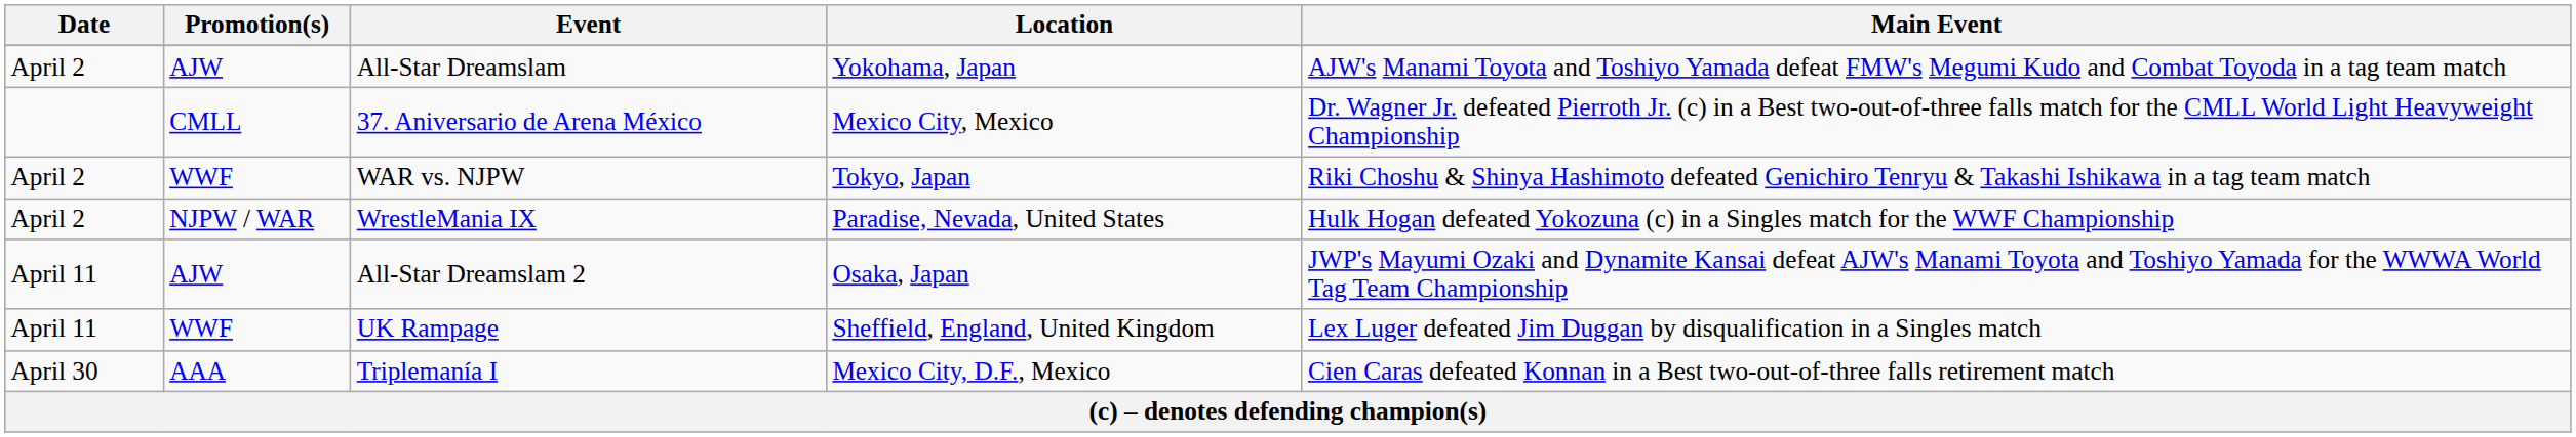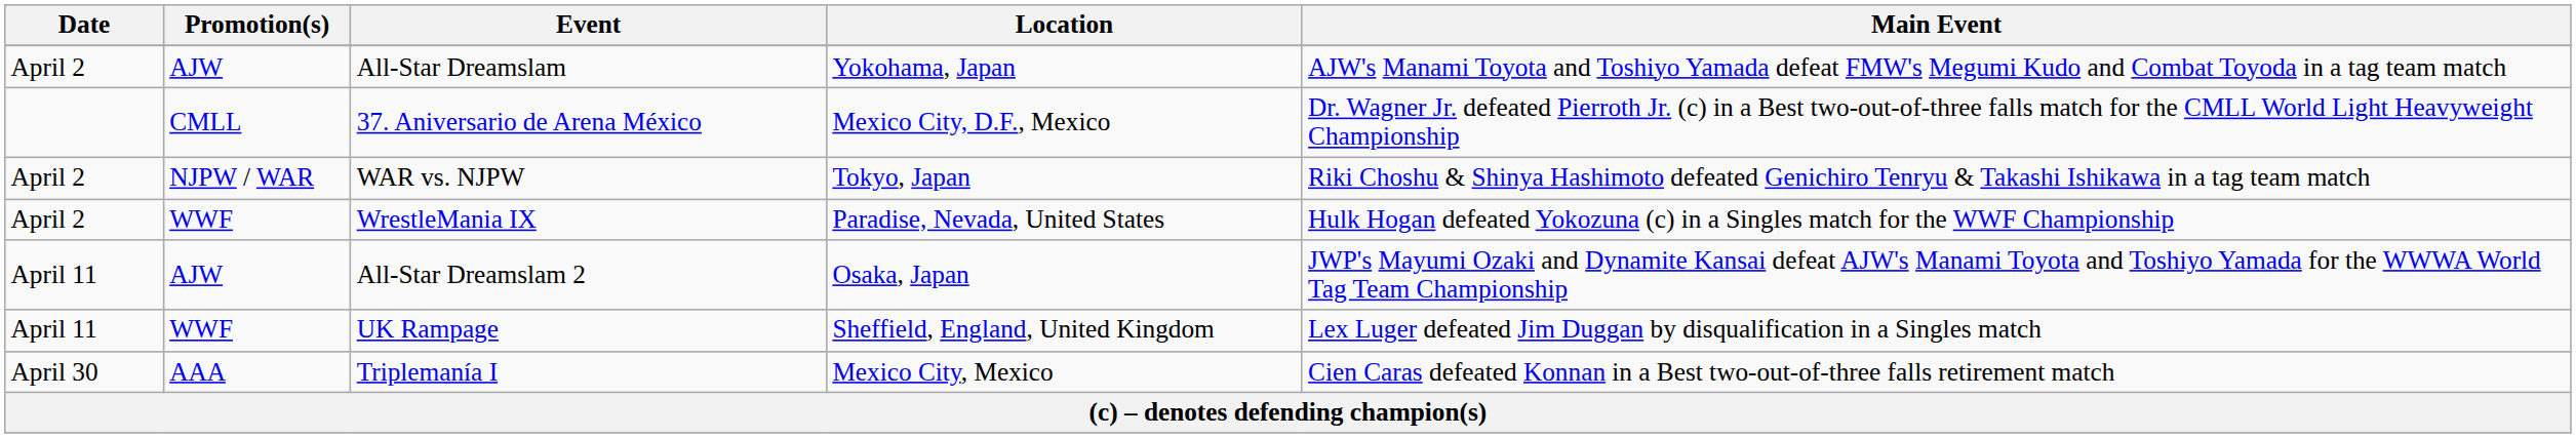 <table class="wikitable" style="width:100%;">
 <tr>
 <th width="5%">Date</th>
 <th width="5%">Promotion(s)</th>
 <th style="width:15%;">Event</th>
 <th style="width:15%;">Location</th>
 <th style="width:40%;">Main Event</th>
 </tr>
 <tr style="width:20%;" |Notes>
 </tr>
 <tr>
 <td>April 2</td>
 <td><a href='#'>AJW</a></td>
 <td>All-Star Dreamslam</td>
 <td><a href='#'>Yokohama</a>, <a href='#'>Japan</a></td>
 <td><a href='#'>AJW's</a> <a href='#'>Manami Toyota</a> and <a href='#'>Toshiyo Yamada</a> defeat <a href='#'> FMW's</a> <a href='#'>Megumi Kudo</a> and <a href='#'>Combat Toyoda</a> in a tag team match</td>
 </tr>
 <tr>
 <td></td>
 <td><a href='#'>CMLL</a></td>
 <td><a href='#'>37. Aniversario de Arena México</a></td>
-<td><a href='#'>Mexico City</a>, Mexico</td>
+<td><a href='#'>Mexico City, D.F.</a>, Mexico</td>
 <td><a href='#'>Dr. Wagner Jr.</a> defeated <a href='#'>Pierroth Jr.</a> (c) in a Best two-out-of-three falls match for the <a href='#'>CMLL World Light Heavyweight Championship</a></td>
 </tr>
 <tr>
 <td>April 2</td>
-<td><a href='#'>WWF</a></td>
+<td><a href='#'>NJPW</a> / <a href='#'>WAR</a></td>
 <td>WAR vs. NJPW</td>
 <td><a href='#'>Tokyo</a>, <a href='#'>Japan</a></td>
 <td><a href='#'>Riki Choshu</a> & <a href='#'>Shinya Hashimoto</a> defeated <a href='#'>Genichiro Tenryu</a> & <a href='#'>Takashi Ishikawa</a> in a tag team match</td>
 </tr>
 <tr>
 <td>April 2</td>
-<td><a href='#'>NJPW</a> / <a href='#'>WAR</a></td>
+<td><a href='#'>WWF</a></td>
 <td><a href='#'>WrestleMania IX</a></td>
 <td><a href='#'>Paradise, Nevada</a>, United States</td>
 <td><a href='#'>Hulk Hogan</a> defeated <a href='#'>Yokozuna</a> (c) in a Singles match for the <a href='#'>WWF Championship</a></td>
 </tr>
 <tr>
 <td>April 11</td>
 <td><a href='#'>AJW</a></td>
 <td>All-Star Dreamslam 2</td>
 <td><a href='#'>Osaka</a>, <a href='#'>Japan</a></td>
 <td><a href='#'>JWP's</a> <a href='#'>Mayumi Ozaki</a> and <a href='#'>Dynamite Kansai</a> defeat <a href='#'>AJW's</a> <a href='#'>Manami Toyota</a> and <a href='#'>Toshiyo Yamada</a> for the <a href='#'>WWWA World Tag Team Championship</a></td>
 </tr>
 <tr>
 <td>April 11</td>
 <td><a href='#'>WWF</a></td>
 <td><a href='#'>UK Rampage</a></td>
 <td><a href='#'>Sheffield</a>, <a href='#'>England</a>, United Kingdom</td>
 <td><a href='#'>Lex Luger</a> defeated <a href='#'>Jim Duggan</a> by disqualification in a Singles match</td>
 </tr>
 <tr>
 <td>April 30</td>
 <td><a href='#'>AAA</a></td>
 <td><a href='#'>Triplemanía I</a></td>
-<td><a href='#'>Mexico City, D.F.</a>, Mexico</td>
+<td><a href='#'>Mexico City</a>, Mexico</td>
 <td><a href='#'>Cien Caras</a> defeated <a href='#'>Konnan</a> in a Best two-out-of-three falls retirement match</td>
 </tr>
 <tr>
 <th colspan="6">(c) – denotes defending champion(s)</th>
 </tr>
 </table>
